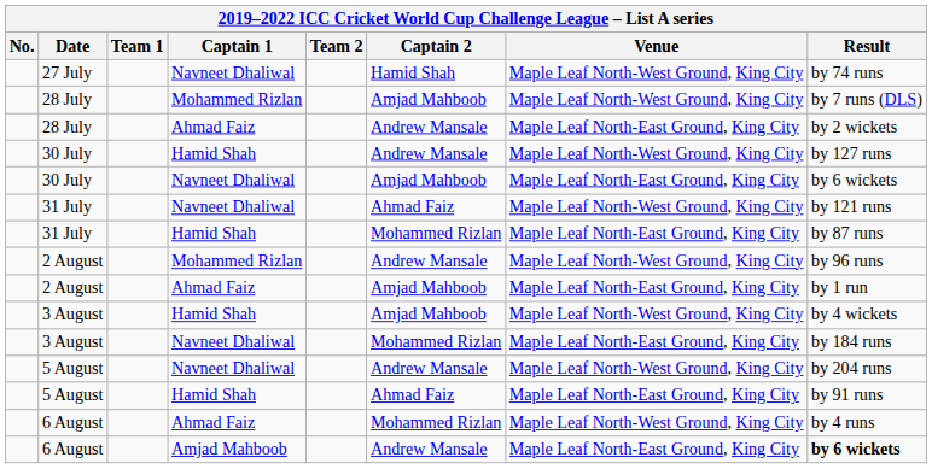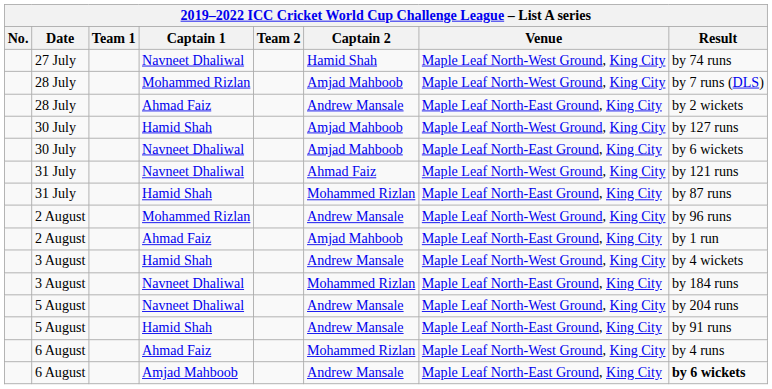 <table class="wikitable">
 <tr>
 <th colspan="9"><a href='#'>2019–2022 ICC Cricket World Cup Challenge League</a> – List A series</th>
 </tr>
 <tr>
 <th>No.</th>
 <th>Date</th>
 <th>Team 1</th>
 <th>Captain 1</th>
 <th>Team 2</th>
 <th>Captain 2</th>
 <th>Venue</th>
 <th>Result</th>
 </tr>
 <tr>
 <td></td>
 <td>27 July</td>
 <td></td>
 <td><a href='#'>Navneet Dhaliwal</a></td>
 <td></td>
 <td><a href='#'>Hamid Shah</a></td>
 <td><a href='#'>Maple Leaf North-West Ground</a>, <a href='#'>King City</a></td>
 <td> by 74 runs</td>
 </tr>
 <tr>
 <td></td>
 <td>28 July</td>
 <td></td>
 <td><a href='#'>Mohammed Rizlan</a></td>
 <td></td>
 <td><a href='#'>Amjad Mahboob</a></td>
 <td><a href='#'>Maple Leaf North-West Ground</a>, <a href='#'>King City</a></td>
 <td> by 7 runs (<a href='#'>DLS</a>)</td>
 </tr>
 <tr>
 <td></td>
 <td>28 July</td>
 <td></td>
 <td><a href='#'>Ahmad Faiz</a></td>
 <td></td>
 <td><a href='#'>Andrew Mansale</a></td>
 <td><a href='#'>Maple Leaf North-East Ground</a>, <a href='#'>King City</a></td>
 <td> by 2 wickets</td>
 </tr>
 <tr>
 <td></td>
 <td>30 July</td>
 <td></td>
 <td><a href='#'>Hamid Shah</a></td>
 <td></td>
-<td><a href='#'>Andrew Mansale</a></td>
+<td><a href='#'>Amjad Mahboob</a></td>
 <td><a href='#'>Maple Leaf North-West Ground</a>, <a href='#'>King City</a></td>
 <td> by 127 runs</td>
 </tr>
 <tr>
 <td></td>
 <td>30 July</td>
 <td></td>
 <td><a href='#'>Navneet Dhaliwal</a></td>
 <td></td>
 <td><a href='#'>Amjad Mahboob</a></td>
 <td><a href='#'>Maple Leaf North-East Ground</a>, <a href='#'>King City</a></td>
 <td> by 6 wickets</td>
 </tr>
 <tr>
 <td></td>
 <td>31 July</td>
 <td></td>
 <td><a href='#'>Navneet Dhaliwal</a></td>
 <td></td>
 <td><a href='#'>Ahmad Faiz</a></td>
 <td><a href='#'>Maple Leaf North-West Ground</a>, <a href='#'>King City</a></td>
 <td> by 121 runs</td>
 </tr>
 <tr>
 <td></td>
 <td>31 July</td>
 <td></td>
 <td><a href='#'>Hamid Shah</a></td>
 <td></td>
 <td><a href='#'>Mohammed Rizlan</a></td>
 <td><a href='#'>Maple Leaf North-East Ground</a>, <a href='#'>King City</a></td>
 <td> by 87 runs</td>
 </tr>
 <tr>
 <td></td>
 <td>2 August</td>
 <td></td>
 <td><a href='#'>Mohammed Rizlan</a></td>
 <td></td>
 <td><a href='#'>Andrew Mansale</a></td>
 <td><a href='#'>Maple Leaf North-West Ground</a>, <a href='#'>King City</a></td>
 <td> by 96 runs</td>
 </tr>
 <tr>
 <td></td>
 <td>2 August</td>
 <td></td>
 <td><a href='#'>Ahmad Faiz</a></td>
 <td></td>
 <td><a href='#'>Amjad Mahboob</a></td>
 <td><a href='#'>Maple Leaf North-East Ground</a>, <a href='#'>King City</a></td>
 <td> by 1 run</td>
 </tr>
 <tr>
 <td></td>
 <td>3 August</td>
 <td></td>
 <td><a href='#'>Hamid Shah</a></td>
 <td></td>
-<td><a href='#'>Amjad Mahboob</a></td>
+<td><a href='#'>Andrew Mansale</a></td>
 <td><a href='#'>Maple Leaf North-West Ground</a>, <a href='#'>King City</a></td>
 <td> by 4 wickets</td>
 </tr>
 <tr>
 <td></td>
 <td>3 August</td>
 <td></td>
 <td><a href='#'>Navneet Dhaliwal</a></td>
 <td></td>
 <td><a href='#'>Mohammed Rizlan</a></td>
 <td><a href='#'>Maple Leaf North-East Ground</a>, <a href='#'>King City</a></td>
 <td> by 184 runs</td>
 </tr>
 <tr>
 <td></td>
 <td>5 August</td>
 <td></td>
 <td><a href='#'>Navneet Dhaliwal</a></td>
 <td></td>
 <td><a href='#'>Andrew Mansale</a></td>
 <td><a href='#'>Maple Leaf North-West Ground</a>, <a href='#'>King City</a></td>
 <td> by 204 runs</td>
 </tr>
 <tr>
 <td></td>
 <td>5 August</td>
 <td></td>
 <td><a href='#'>Hamid Shah</a></td>
 <td></td>
-<td><a href='#'>Ahmad Faiz</a></td>
+<td><a href='#'>Andrew Mansale</a></td>
 <td><a href='#'>Maple Leaf North-East Ground</a>, <a href='#'>King City</a></td>
 <td> by 91 runs</td>
 </tr>
 <tr>
 <td></td>
 <td>6 August</td>
 <td></td>
 <td><a href='#'>Ahmad Faiz</a></td>
 <td></td>
 <td><a href='#'>Mohammed Rizlan</a></td>
 <td><a href='#'>Maple Leaf North-West Ground</a>, <a href='#'>King City</a></td>
 <td> by 4 runs</td>
 </tr>
 <tr>
 <td></td>
 <td>6 August</td>
 <td></td>
 <td><a href='#'>Amjad Mahboob</a></td>
 <td></td>
 <td><a href='#'>Andrew Mansale</a></td>
 <td><a href='#'>Maple Leaf North-East Ground</a>, <a href='#'>King City</a></td>
 <td><strong> by 6 wickets</strong></td>
 </tr>
 </table>
